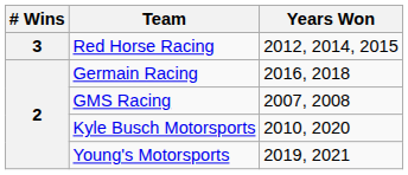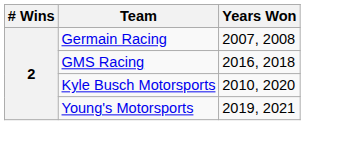 <table class="wikitable" style="font-size: 95%;">
 <tr>
 <th># Wins</th>
 <th>Team</th>
 <th>Years Won</th>
 </tr>
 <tr>
-<th>3</th>
-<td><a href='#'>Red Horse Racing</a></td>
-<td>2012, 2014, 2015</td>
-</tr>
-<tr>
 <th rowspan="4">2</th>
 <td><a href='#'>Germain Racing</a></td>
-<td>2016, 2018</td>
+<td>2007, 2008</td>
 </tr>
 <tr>
 <td><a href='#'>GMS Racing</a></td>
-<td>2007, 2008</td>
+<td>2016, 2018</td>
 </tr>
 <tr>
 <td><a href='#'>Kyle Busch Motorsports</a></td>
 <td>2010, 2020</td>
 </tr>
 <tr>
 <td><a href='#'>Young's Motorsports</a></td>
 <td>2019, 2021</td>
 </tr>
 </table>
